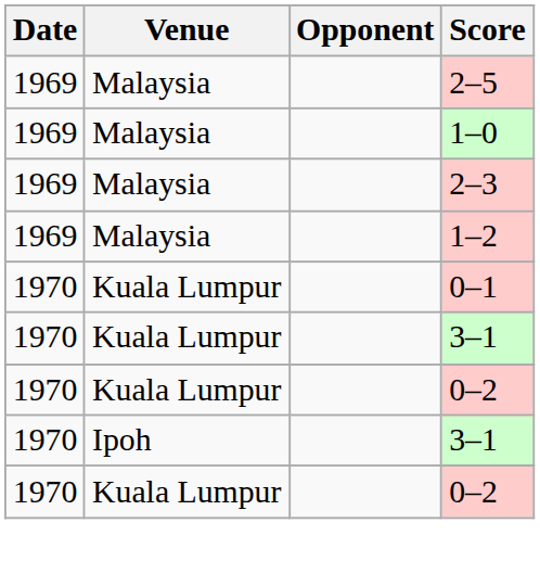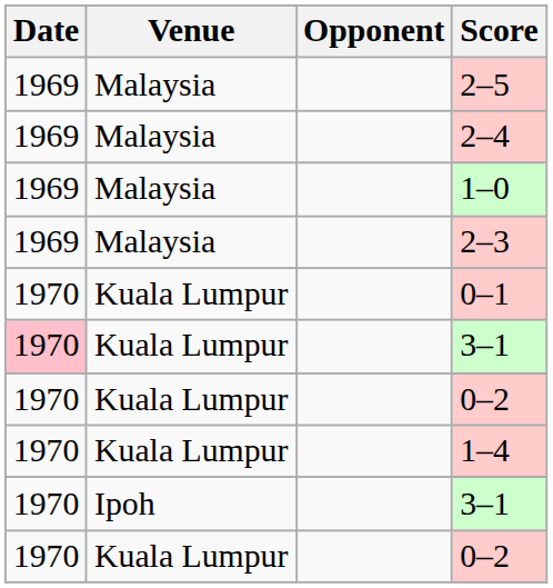 <table class="wikitable" style="text-align:left">
 <tr>
 <th>Date</th>
 <th>Venue</th>
 <th>Opponent</th>
 <th>Score</th>
 </tr>
 <tr>
 <td>1969</td>
 <td>Malaysia</td>
 <td></td>
 <td bgcolor=ffcccc>2–5</td>
 </tr>
 <tr>
 <td>1969</td>
 <td>Malaysia</td>
 <td></td>
+<td bgcolor=ffcccc>2–4</td>
+</tr>
+<tr>
+<td>1969</td>
+<td>Malaysia</td>
+<td></td>
 <td bgcolor=ccffcc>1–0</td>
 </tr>
 <tr>
 <td>1969</td>
 <td>Malaysia</td>
 <td></td>
 <td bgcolor=ffcccc>2–3</td>
 </tr>
 <tr>
-<td>1969</td>
-<td>Malaysia</td>
-<td></td>
-<td bgcolor=ffcccc>1–2</td>
-</tr>
-<tr>
 <td>1970</td>
 <td>Kuala Lumpur</td>
 <td></td>
 <td bgcolor=ffcccc>0–1</td>
 </tr>
 <tr>
-<td>1970</td>
+<td style="background: pink;">1970</td>
 <td>Kuala Lumpur</td>
 <td></td>
 <td bgcolor=ccffcc>3–1</td>
 </tr>
 <tr>
 <td>1970</td>
 <td>Kuala Lumpur</td>
 <td></td>
 <td bgcolor=ffcccc>0–2</td>
+</tr>
+<tr>
+<td>1970</td>
+<td>Kuala Lumpur</td>
+<td></td>
+<td bgcolor=ffcccc>1–4</td>
 </tr>
 <tr>
 <td>1970</td>
 <td>Ipoh</td>
 <td></td>
 <td bgcolor=ccffcc>3–1</td>
 </tr>
 <tr>
 <td>1970</td>
 <td>Kuala Lumpur</td>
 <td></td>
 <td bgcolor=ffcccc>0–2</td>
 </tr>
 </table>
